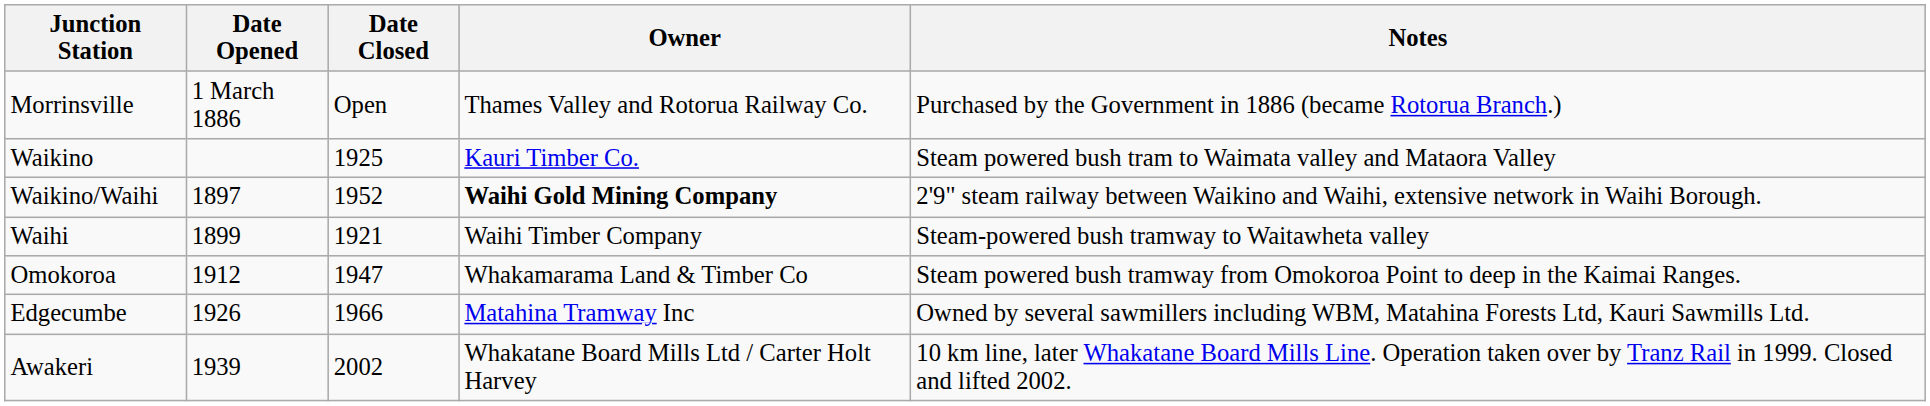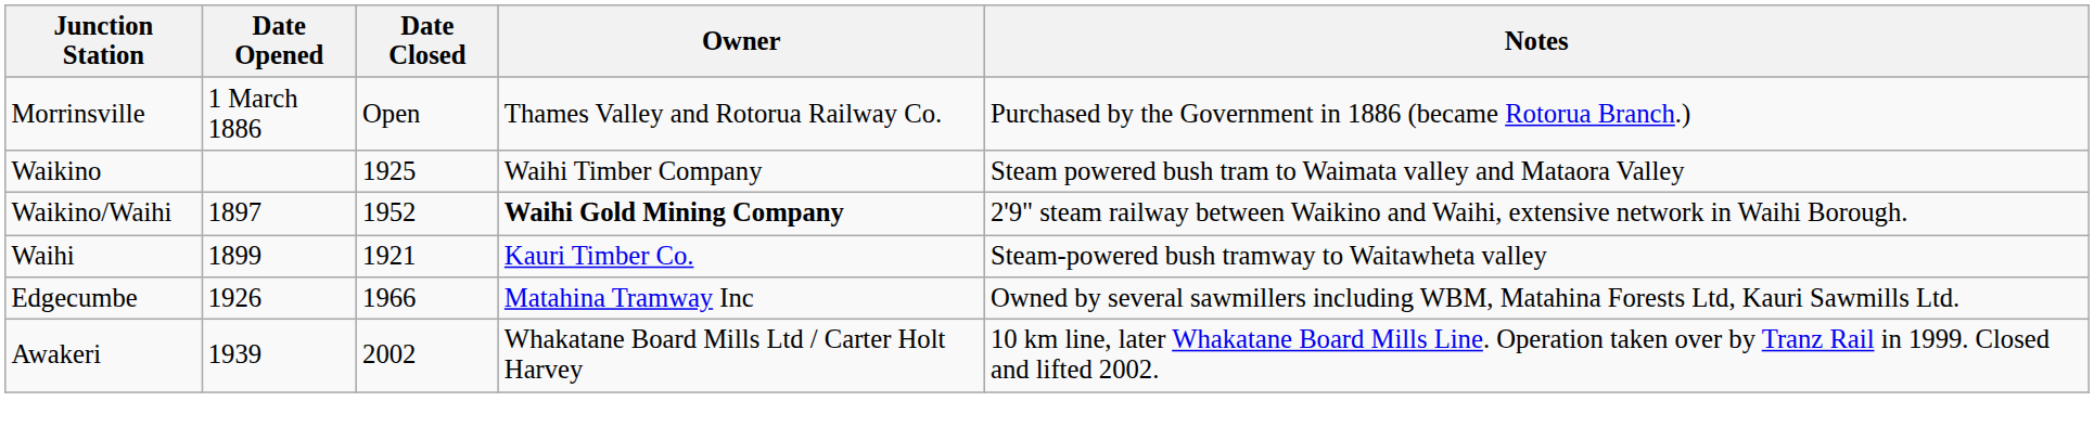 <table class="wikitable sortable">
 <tr>
 <th>Junction Station</th>
 <th>Date Opened</th>
 <th>Date Closed</th>
 <th>Owner</th>
 <th>Notes</th>
 </tr>
 <tr>
 <td>Morrinsville</td>
 <td>1 March 1886</td>
 <td>Open</td>
 <td>Thames Valley and Rotorua Railway Co.</td>
 <td>Purchased by the Government in 1886 (became <a href='#'>Rotorua Branch</a>.)</td>
 </tr>
 <tr>
 <td>Waikino</td>
 <td></td>
 <td>1925</td>
-<td><a href='#'>Kauri Timber Co.</a></td>
+<td>Waihi Timber Company</td>
 <td>Steam powered bush tram to Waimata valley and Mataora Valley</td>
 </tr>
 <tr>
 <td>Waikino/Waihi</td>
 <td>1897</td>
 <td>1952</td>
 <td><strong>Waihi Gold Mining Company</strong></td>
 <td>2'9" steam railway between Waikino and Waihi, extensive network in Waihi Borough.</td>
 </tr>
 <tr>
 <td>Waihi</td>
 <td>1899</td>
 <td>1921</td>
-<td>Waihi Timber Company</td>
+<td><a href='#'>Kauri Timber Co.</a></td>
 <td>Steam-powered bush tramway to Waitawheta valley</td>
-</tr>
-<tr>
-<td>Omokoroa</td>
-<td>1912</td>
-<td>1947</td>
-<td>Whakamarama Land & Timber Co</td>
-<td>Steam powered bush tramway from Omokoroa Point to deep in the Kaimai Ranges.</td>
 </tr>
 <tr>
 <td>Edgecumbe</td>
 <td>1926</td>
 <td>1966</td>
 <td><a href='#'>Matahina Tramway</a> Inc</td>
 <td>Owned by several sawmillers including WBM, Matahina Forests Ltd, Kauri Sawmills Ltd.</td>
 </tr>
 <tr>
 <td>Awakeri</td>
 <td>1939</td>
 <td>2002</td>
 <td>Whakatane Board Mills Ltd / Carter Holt Harvey</td>
 <td>10 km line, later <a href='#'>Whakatane Board Mills Line</a>. Operation taken over by <a href='#'>Tranz Rail</a> in 1999. Closed and lifted 2002.</td>
 </tr>
 </table>
